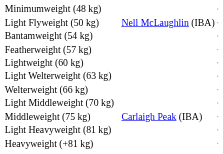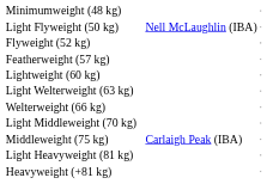 <table>
 <tr>
 <td>Minimumweight (48 kg)</td>
 <td></td>
 <td></td>
 <td><hr></td>
 </tr>
 <tr>
 <td>Light Flyweight (50 kg)</td>
 <td></td>
 <td><span> </span><a href='#'>Nell McLaughlin</a> <span>(<abbr>IBA</abbr>)</span></td>
 <td><hr></td>
 </tr>
 <tr>
-<td>Bantamweight (54 kg)</td>
+<td>Flyweight (52 kg)</td>
 <td></td>
 <td></td>
 <td><hr></td>
 </tr>
 <tr>
 <td>Featherweight (57 kg)</td>
 <td></td>
 <td></td>
 <td><hr></td>
 </tr>
 <tr>
 <td>Lightweight (60 kg)</td>
 <td></td>
 <td></td>
 <td><hr></td>
 </tr>
 <tr>
 <td>Light Welterweight (63 kg)</td>
 <td></td>
 <td></td>
 <td><hr></td>
 </tr>
 <tr>
 <td>Welterweight (66 kg)</td>
 <td></td>
 <td></td>
 <td><hr></td>
 </tr>
 <tr>
 <td>Light Middleweight (70 kg)</td>
 <td></td>
 <td></td>
 <td><hr></td>
 </tr>
 <tr>
 <td>Middleweight (75 kg)</td>
 <td></td>
 <td><span> </span><a href='#'>Carlaigh Peak</a> <span>(<abbr>IBA</abbr>)</span></td>
 <td><hr></td>
 </tr>
 <tr>
 <td>Light Heavyweight (81 kg)</td>
 <td></td>
 <td></td>
 <td><hr></td>
 </tr>
 <tr>
 <td>Heavyweight (+81 kg)</td>
 <td></td>
 <td></td>
 <td><hr></td>
 </tr>
 </table>
